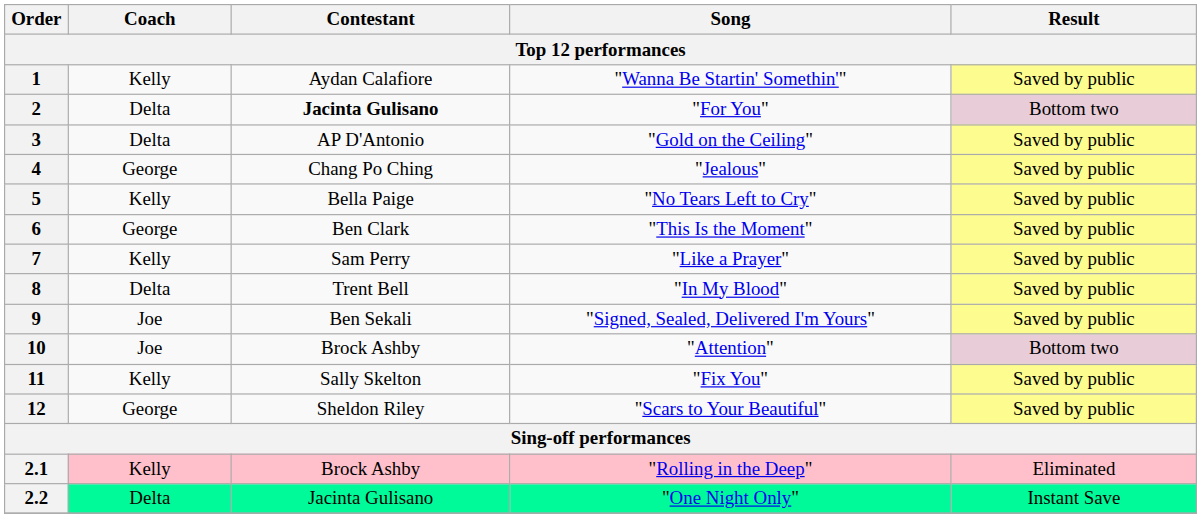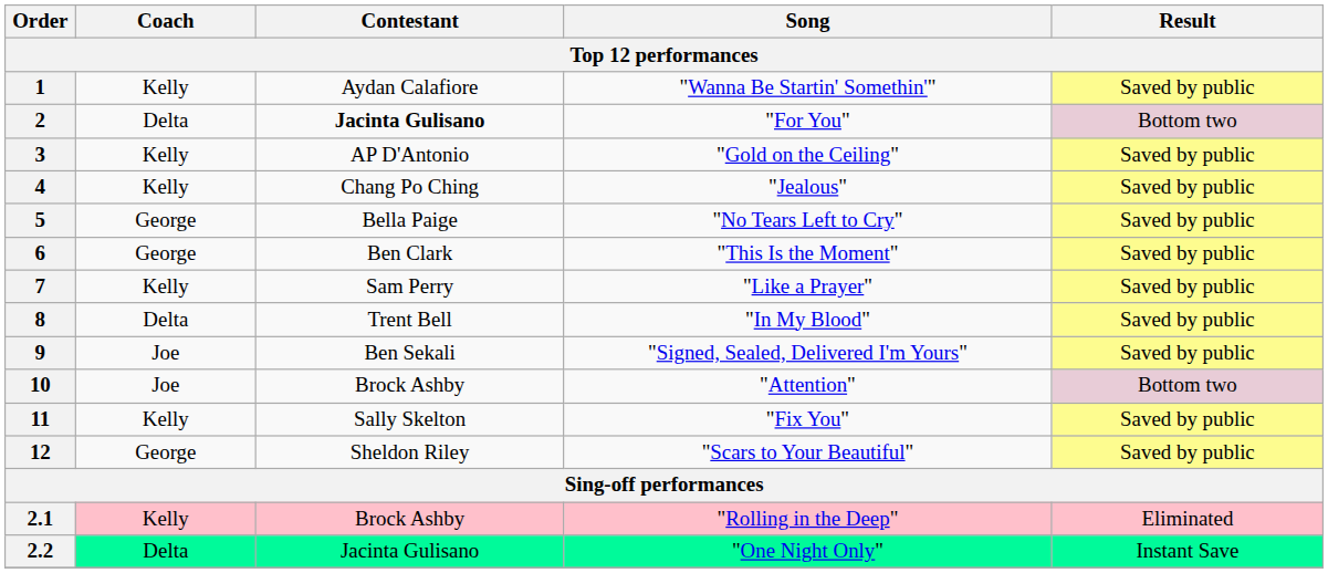 <table class="wikitable" style="text-align:center; width:80%;">
 <tr>
 <th width="1%">Order</th>
 <th width="10%">Coach</th>
 <th width="17%">Contestant</th>
 <th width="27%">Song</th>
 <th width="15%">Result</th>
 </tr>
 <tr>
 <th colspan="5">Top 12 performances</th>
 </tr>
 <tr>
 <th scope="row">1</th>
 <td>Kelly</td>
 <td>Aydan Calafiore</td>
 <td>"<a href='#'>Wanna Be Startin' Somethin'</a>"</td>
 <td bgcolor="#fdfc8f">Saved by public</td>
 </tr>
 <tr>
 <th scope="row">2</th>
 <td>Delta</td>
 <td><strong>Jacinta Gulisano</strong></td>
 <td>"<a href='#'>For You</a>"</td>
 <td bgcolor="#E8CCD7">Bottom two</td>
 </tr>
 <tr>
 <th scope="row">3</th>
-<td>Delta</td>
+<td>Kelly</td>
 <td>AP D'Antonio</td>
 <td>"<a href='#'>Gold on the Ceiling</a>"</td>
 <td bgcolor="#fdfc8f">Saved by public</td>
 </tr>
 <tr>
 <th scope="row">4</th>
-<td>George</td>
+<td>Kelly</td>
 <td>Chang Po Ching</td>
 <td>"<a href='#'>Jealous</a>"</td>
 <td bgcolor="#fdfc8f">Saved by public</td>
 </tr>
 <tr>
 <th scope="row">5</th>
-<td>Kelly</td>
+<td>George</td>
 <td>Bella Paige</td>
 <td>"<a href='#'>No Tears Left to Cry</a>"</td>
 <td bgcolor="#fdfc8f">Saved by public</td>
 </tr>
 <tr>
 <th scope="row">6</th>
 <td>George</td>
 <td>Ben Clark</td>
 <td>"<a href='#'>This Is the Moment</a>"</td>
 <td bgcolor="#fdfc8f">Saved by public</td>
 </tr>
 <tr>
 <th scope="row">7</th>
 <td>Kelly</td>
 <td>Sam Perry</td>
 <td>"<a href='#'>Like a Prayer</a>"</td>
 <td bgcolor="#fdfc8f">Saved by public</td>
 </tr>
 <tr>
 <th scope="row">8</th>
 <td>Delta</td>
 <td>Trent Bell</td>
 <td>"<a href='#'>In My Blood</a>"</td>
 <td bgcolor="#fdfc8f">Saved by public</td>
 </tr>
 <tr>
 <th scope="row">9</th>
 <td>Joe</td>
 <td>Ben Sekali</td>
 <td>"<a href='#'>Signed, Sealed, Delivered I'm Yours</a>"</td>
 <td bgcolor="#fdfc8f">Saved by public</td>
 </tr>
 <tr>
 <th scope="row">10</th>
 <td>Joe</td>
 <td>Brock Ashby</td>
 <td>"<a href='#'>Attention</a>"</td>
 <td bgcolor="#E8CCD7">Bottom two</td>
 </tr>
 <tr>
 <th scope="row">11</th>
 <td>Kelly</td>
 <td>Sally Skelton</td>
 <td>"<a href='#'>Fix You</a>"</td>
 <td bgcolor="#fdfc8f">Saved by public</td>
 </tr>
 <tr>
 <th scope="row">12</th>
 <td>George</td>
 <td>Sheldon Riley</td>
 <td>"<a href='#'>Scars to Your Beautiful</a>"</td>
 <td bgcolor="#fdfc8f">Saved by public</td>
 </tr>
 <tr>
 <th colspan="5">Sing-off performances</th>
 </tr>
 <tr>
 <th scope="row">2.1</th>
 <td bgcolor="pink">Kelly</td>
 <td bgcolor="pink">Brock Ashby</td>
 <td bgcolor="pink">"<a href='#'>Rolling in the Deep</a>"</td>
 <td bgcolor="pink">Eliminated</td>
 </tr>
 <tr>
 <th scope="row">2.2</th>
 <td bgcolor="#00FA9A">Delta</td>
 <td bgcolor="#00FA9A">Jacinta Gulisano</td>
 <td bgcolor="#00FA9A">"<a href='#'>One Night Only</a>"</td>
 <td bgcolor="#00FA9A">Instant Save</td>
 </tr>
 <tr>
 </tr>
 </table>
